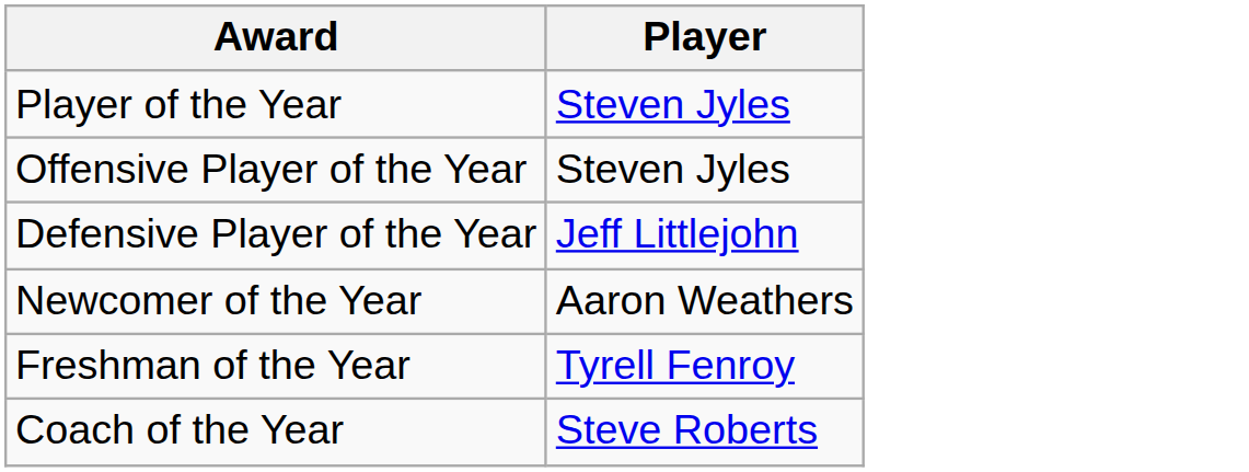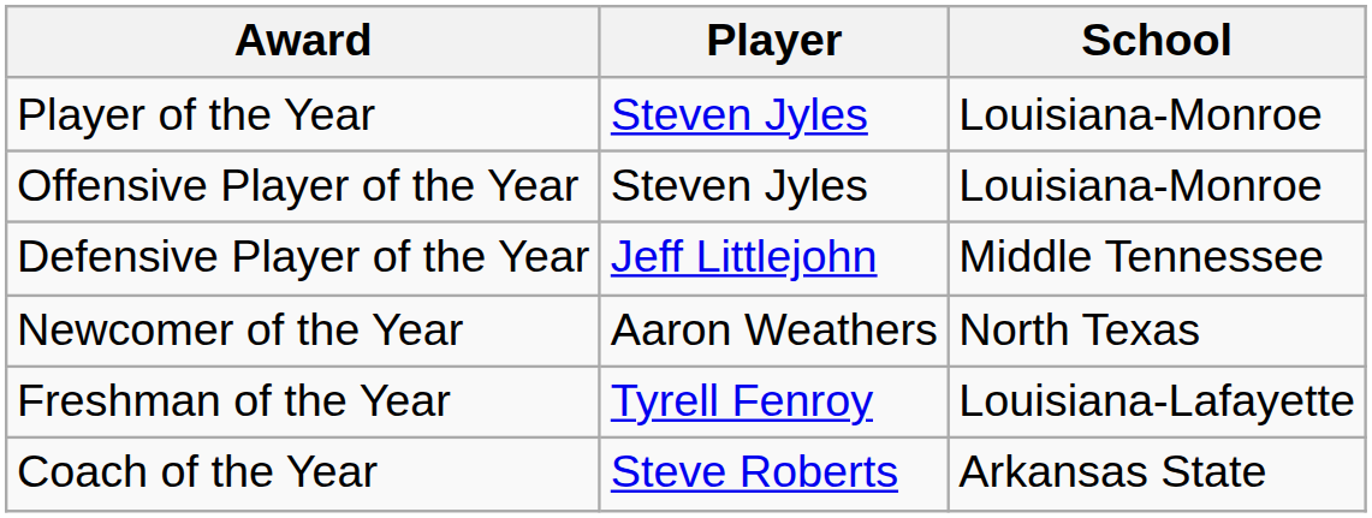 <table class="wikitable sortable">
 <tr>
 <th>Award</th>
 <th>Player</th>
+<th>School</th>
 </tr>
 <tr>
 <td>Player of the Year</td>
 <td><a href='#'>Steven Jyles</a></td>
+<td>Louisiana-Monroe</td>
 </tr>
 <tr>
 <td>Offensive Player of the Year</td>
 <td>Steven Jyles</td>
+<td>Louisiana-Monroe</td>
 </tr>
 <tr>
 <td>Defensive Player of the Year</td>
 <td><a href='#'>Jeff Littlejohn</a></td>
+<td>Middle Tennessee</td>
 </tr>
 <tr>
 <td>Newcomer of the Year</td>
 <td>Aaron Weathers</td>
+<td>North Texas</td>
 </tr>
 <tr>
 <td>Freshman of the Year</td>
 <td><a href='#'>Tyrell Fenroy</a></td>
+<td>Louisiana-Lafayette</td>
 </tr>
 <tr>
 <td>Coach of the Year</td>
 <td><a href='#'>Steve Roberts</a></td>
+<td>Arkansas State</td>
 </tr>
 </table>
